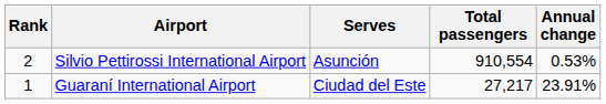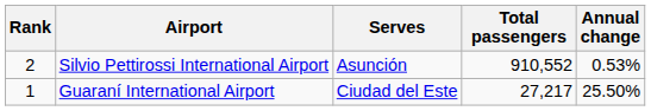 <table class="wikitable sortable">
 <tr>
 <th>Rank</th>
 <th>Airport</th>
 <th>Serves</th>
 <th style="width:100px">Total<br>passengers</th>
 <th>Annual<br>change</th>
 </tr>
 <tr>
 <td align="center">2</td>
 <td><a href='#'>Silvio Pettirossi International Airport</a></td>
 <td><a href='#'>Asunción</a></td>
-<td align="right">910,554</td>
+<td align="right">910,552</td>
 <td align="right">0.53%</td>
 </tr>
 <tr>
 <td align="center">1</td>
 <td><a href='#'>Guaraní International Airport</a></td>
 <td><a href='#'>Ciudad del Este</a></td>
 <td align="right">27,217</td>
-<td align="right">23.91%</td>
+<td align="right">25.50%</td>
 </tr>
 </table>
